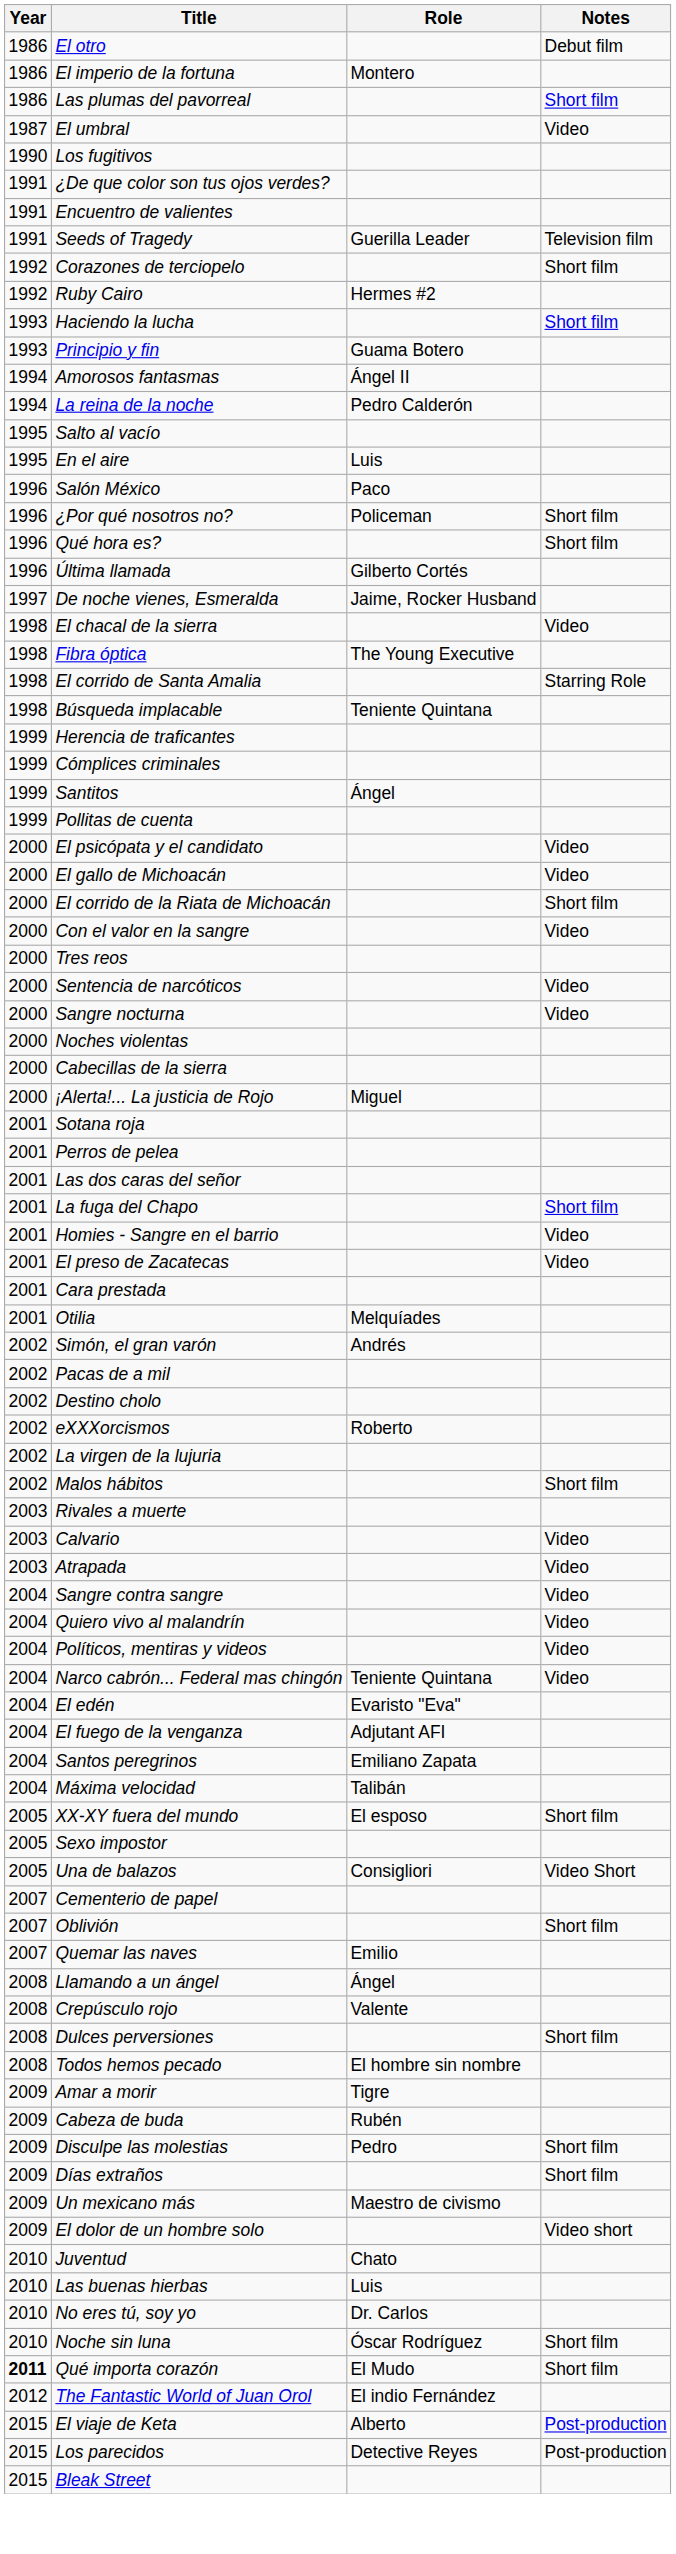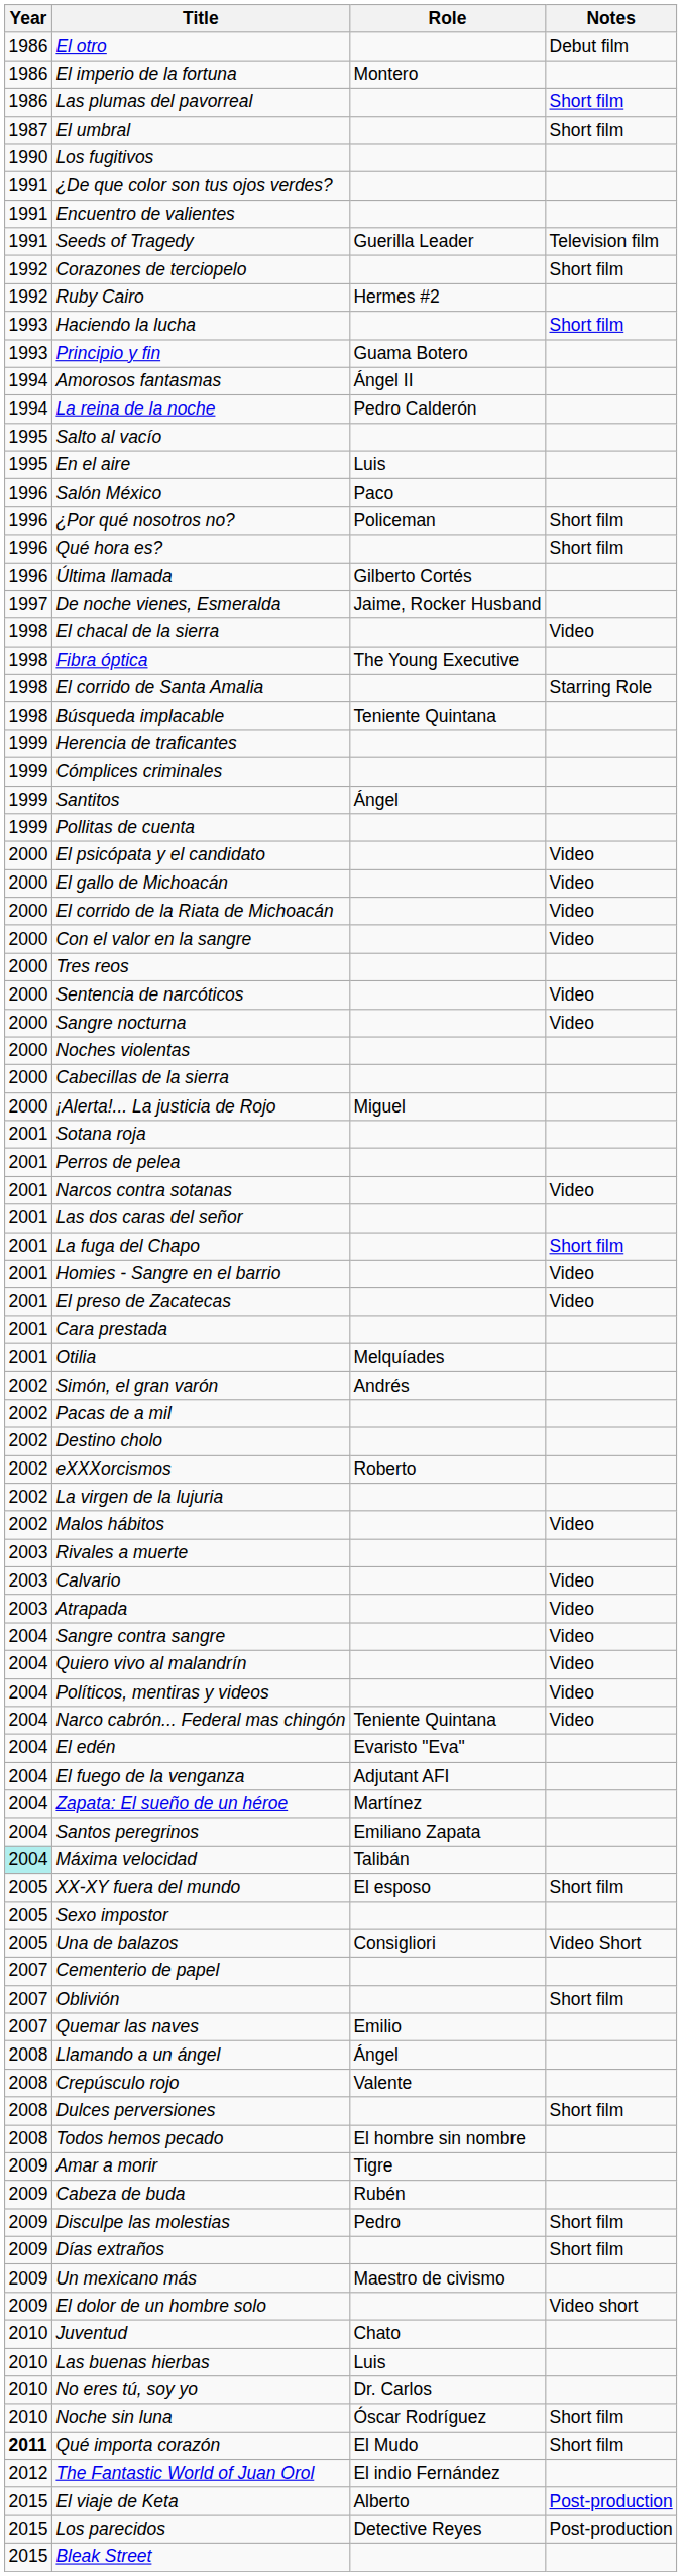 <table class="wikitable sortable">
 <tr>
 <th>Year</th>
 <th>Title</th>
 <th>Role</th>
 <th>Notes</th>
 </tr>
 <tr>
 <td>1986</td>
 <td><em><a href='#'>El otro</a></em></td>
 <td></td>
 <td>Debut film</td>
 </tr>
 <tr>
 <td>1986</td>
 <td><em>El imperio de la fortuna</em></td>
 <td>Montero</td>
 <td></td>
 </tr>
 <tr>
 <td>1986</td>
 <td><em>Las plumas del pavorreal</em></td>
 <td></td>
 <td><a href='#'>Short film</a></td>
 </tr>
 <tr>
 <td>1987</td>
 <td><em>El umbral</em></td>
 <td></td>
-<td>Video</td>
+<td>Short film</td>
 </tr>
 <tr>
 <td>1990</td>
 <td><em>Los fugitivos</em></td>
 <td></td>
 <td></td>
 </tr>
 <tr>
 <td>1991</td>
 <td><em>¿De que color son tus ojos verdes?</em></td>
 <td></td>
 <td></td>
 </tr>
 <tr>
 <td>1991</td>
 <td><em>Encuentro de valientes</em></td>
 <td></td>
 <td></td>
 </tr>
 <tr>
 <td>1991</td>
 <td><em>Seeds of Tragedy</em></td>
 <td>Guerilla Leader</td>
 <td>Television film</td>
 </tr>
 <tr>
 <td>1992</td>
 <td><em>Corazones de terciopelo</em></td>
 <td></td>
 <td>Short film</td>
 </tr>
 <tr>
 <td>1992</td>
 <td><em>Ruby Cairo</em></td>
 <td>Hermes #2</td>
 <td></td>
 </tr>
 <tr>
 <td>1993</td>
 <td><em>Haciendo la lucha</em></td>
 <td></td>
 <td><a href='#'>Short film</a></td>
 </tr>
 <tr>
 <td>1993</td>
 <td><em><a href='#'>Principio y fin</a></em></td>
 <td>Guama Botero</td>
 <td></td>
 </tr>
 <tr>
 <td>1994</td>
 <td><em>Amorosos fantasmas</em></td>
 <td>Ángel II</td>
 <td></td>
 </tr>
 <tr>
 <td>1994</td>
 <td><em><a href='#'>La reina de la noche</a></em></td>
 <td>Pedro Calderón</td>
 <td></td>
 </tr>
 <tr>
 <td>1995</td>
 <td><em>Salto al vacío</em></td>
 <td></td>
 <td></td>
 </tr>
 <tr>
 <td>1995</td>
 <td><em>En el aire</em></td>
 <td>Luis</td>
 <td></td>
 </tr>
 <tr>
 <td>1996</td>
 <td><em>Salón México</em></td>
 <td>Paco</td>
 <td></td>
 </tr>
 <tr>
 <td>1996</td>
 <td><em>¿Por qué nosotros no?</em></td>
 <td>Policeman</td>
 <td>Short film</td>
 </tr>
 <tr>
 <td>1996</td>
 <td><em>Qué hora es?</em></td>
 <td></td>
 <td>Short film</td>
 </tr>
 <tr>
 <td>1996</td>
 <td><em>Última llamada</em></td>
 <td>Gilberto Cortés</td>
 <td></td>
 </tr>
 <tr>
 <td>1997</td>
 <td><em>De noche vienes, Esmeralda</em></td>
 <td>Jaime, Rocker Husband</td>
 <td></td>
 </tr>
 <tr>
 <td>1998</td>
 <td><em>El chacal de la sierra</em></td>
 <td></td>
 <td>Video</td>
 </tr>
 <tr>
 <td>1998</td>
 <td><em><a href='#'>Fibra óptica</a> </em></td>
 <td>The Young Executive</td>
 <td></td>
 </tr>
 <tr>
 <td>1998</td>
 <td><em>El corrido de Santa Amalia </em></td>
 <td></td>
 <td>Starring Role</td>
 </tr>
 <tr>
 <td>1998</td>
 <td><em>Búsqueda implacable</em></td>
 <td>Teniente Quintana</td>
 <td></td>
 </tr>
 <tr>
 <td>1999</td>
 <td><em>Herencia de traficantes</em></td>
 <td></td>
 <td></td>
 </tr>
 <tr>
 <td>1999</td>
 <td><em>Cómplices criminales </em></td>
 <td></td>
 <td></td>
 </tr>
 <tr>
 <td>1999</td>
 <td><em>Santitos </em></td>
 <td>Ángel</td>
 <td></td>
 </tr>
 <tr>
 <td>1999</td>
 <td><em>Pollitas de cuenta </em></td>
 <td></td>
 <td></td>
 </tr>
 <tr>
 <td>2000</td>
 <td><em>El psicópata y el candidato </em></td>
 <td></td>
 <td>Video</td>
 </tr>
 <tr>
 <td>2000</td>
 <td><em>El gallo de Michoacán </em></td>
 <td></td>
 <td>Video</td>
 </tr>
 <tr>
 <td>2000</td>
 <td><em>El corrido de la Riata de Michoacán </em></td>
 <td></td>
-<td>Short film</td>
+<td>Video</td>
 </tr>
 <tr>
 <td>2000</td>
 <td><em>Con el valor en la sangre </em></td>
 <td></td>
 <td>Video</td>
 </tr>
 <tr>
 <td>2000</td>
 <td><em>Tres reos </em></td>
 <td></td>
 <td></td>
 </tr>
 <tr>
 <td>2000</td>
 <td><em>Sentencia de narcóticos </em></td>
 <td></td>
 <td>Video</td>
 </tr>
 <tr>
 <td>2000</td>
 <td><em>Sangre nocturna </em></td>
 <td></td>
 <td>Video</td>
 </tr>
 <tr>
 <td>2000</td>
 <td><em>Noches violentas</em></td>
 <td></td>
 <td></td>
 </tr>
 <tr>
 <td>2000</td>
 <td><em>Cabecillas de la sierra</em></td>
 <td></td>
 <td></td>
 </tr>
 <tr>
 <td>2000</td>
 <td><em>¡Alerta!... La justicia de Rojo</em></td>
 <td>Miguel</td>
 <td></td>
 </tr>
 <tr>
 <td>2001</td>
 <td><em>Sotana roja</em></td>
 <td></td>
 <td></td>
 </tr>
 <tr>
 <td>2001</td>
 <td><em>Perros de pelea</em></td>
 <td></td>
 <td></td>
+</tr>
+<tr>
+<td>2001</td>
+<td><em>Narcos contra sotanas</em></td>
+<td></td>
+<td>Video</td>
 </tr>
 <tr>
 <td>2001</td>
 <td><em>Las dos caras del señor</em></td>
 <td></td>
 <td></td>
 </tr>
 <tr>
 <td>2001</td>
 <td><em>La fuga del Chapo</em></td>
 <td></td>
 <td><a href='#'>Short film</a></td>
 </tr>
 <tr>
 <td>2001</td>
 <td><em>Homies - Sangre en el barrio</em></td>
 <td></td>
 <td>Video</td>
 </tr>
 <tr>
 <td>2001</td>
 <td><em>El preso de Zacatecas</em></td>
 <td></td>
 <td>Video</td>
 </tr>
 <tr>
 <td>2001</td>
 <td><em>Cara prestada</em></td>
 <td></td>
 <td></td>
 </tr>
 <tr>
 <td>2001</td>
 <td><em>Otilia</em></td>
 <td>Melquíades</td>
 <td></td>
 </tr>
 <tr>
 <td>2002</td>
 <td><em>Simón, el gran varón</em></td>
 <td>Andrés</td>
 <td></td>
 </tr>
 <tr>
 <td>2002</td>
 <td><em>Pacas de a mil</em></td>
 <td></td>
 <td></td>
 </tr>
 <tr>
 <td>2002</td>
 <td><em>Destino cholo</em></td>
 <td></td>
 <td></td>
 </tr>
 <tr>
 <td>2002</td>
 <td><em>eXXXorcismos</em></td>
 <td>Roberto</td>
 <td></td>
 </tr>
 <tr>
 <td>2002</td>
 <td><em>La virgen de la lujuria</em></td>
 <td></td>
 <td></td>
 </tr>
 <tr>
 <td>2002</td>
 <td><em>Malos hábitos</em></td>
 <td></td>
-<td>Short film</td>
+<td>Video</td>
 </tr>
 <tr>
 <td>2003</td>
 <td><em>Rivales a muerte</em></td>
 <td></td>
 <td></td>
 </tr>
 <tr>
 <td>2003</td>
 <td><em>Calvario</em></td>
 <td></td>
 <td>Video</td>
 </tr>
 <tr>
 <td>2003</td>
 <td><em>Atrapada</em></td>
 <td></td>
 <td>Video</td>
 </tr>
 <tr>
 <td>2004</td>
 <td><em>Sangre contra sangre</em></td>
 <td></td>
 <td>Video</td>
 </tr>
 <tr>
 <td>2004</td>
 <td><em>Quiero vivo al malandrín</em></td>
 <td></td>
 <td>Video</td>
 </tr>
 <tr>
 <td>2004</td>
 <td><em>Políticos, mentiras y videos</em></td>
 <td></td>
 <td>Video</td>
 </tr>
 <tr>
 <td>2004</td>
 <td><em>Narco cabrón... Federal mas chingón</em></td>
 <td>Teniente Quintana</td>
 <td>Video</td>
 </tr>
 <tr>
 <td>2004</td>
 <td><em>El edén</em></td>
 <td>Evaristo "Eva"</td>
 <td></td>
 </tr>
 <tr>
 <td>2004</td>
 <td><em>El fuego de la venganza</em></td>
 <td>Adjutant AFI</td>
 <td></td>
 </tr>
 <tr>
 <td>2004</td>
+<td><em><a href='#'>Zapata: El sueño de un héroe</a></em></td>
+<td>Martínez</td>
+<td></td>
+</tr>
+<tr>
+<td>2004</td>
 <td><em>Santos peregrinos</em></td>
 <td>Emiliano Zapata</td>
 <td></td>
 </tr>
 <tr>
-<td>2004</td>
+<td style="background: paleturquoise;">2004</td>
 <td><em>Máxima velocidad</em></td>
 <td>Talibán</td>
 <td></td>
 </tr>
 <tr>
 <td>2005</td>
 <td><em>XX-XY fuera del mundo</em></td>
 <td>El esposo</td>
 <td>Short film</td>
 </tr>
 <tr>
 <td>2005</td>
 <td><em>Sexo impostor</em></td>
 <td></td>
 <td></td>
 </tr>
 <tr>
 <td>2005</td>
 <td><em>Una de balazos</em></td>
 <td>Consigliori</td>
 <td>Video Short</td>
 </tr>
 <tr>
 <td>2007</td>
 <td><em>Cementerio de papel</em></td>
 <td></td>
 <td></td>
 </tr>
 <tr>
 <td>2007</td>
 <td><em>Oblivión</em></td>
 <td></td>
 <td>Short film</td>
 </tr>
 <tr>
 <td>2007</td>
 <td><em>Quemar las naves</em></td>
 <td>Emilio</td>
 <td></td>
 </tr>
 <tr>
 <td>2008</td>
 <td><em>Llamando a un ángel</em></td>
 <td>Ángel</td>
 <td></td>
 </tr>
 <tr>
 <td>2008</td>
 <td><em>Crepúsculo rojo</em></td>
 <td>Valente</td>
 <td></td>
 </tr>
 <tr>
 <td>2008</td>
 <td><em>Dulces perversiones</em></td>
 <td></td>
 <td>Short film</td>
 </tr>
 <tr>
 <td>2008</td>
 <td><em>Todos hemos pecado</em></td>
 <td>El hombre sin nombre</td>
 <td></td>
 </tr>
 <tr>
 <td>2009</td>
 <td><em>Amar a morir</em></td>
 <td>Tigre</td>
 <td></td>
 </tr>
 <tr>
 <td>2009</td>
 <td><em>Cabeza de buda</em></td>
 <td>Rubén</td>
 <td></td>
 </tr>
 <tr>
 <td>2009</td>
 <td><em>Disculpe las molestias</em></td>
 <td>Pedro</td>
 <td>Short film</td>
 </tr>
 <tr>
 <td>2009</td>
 <td><em>Días extraños</em></td>
 <td></td>
 <td>Short film</td>
 </tr>
 <tr>
 <td>2009</td>
 <td><em>Un mexicano más</em></td>
 <td>Maestro de civismo</td>
 <td></td>
 </tr>
 <tr>
 <td>2009</td>
 <td><em>El dolor de un hombre solo</em></td>
 <td></td>
 <td>Video short</td>
 </tr>
 <tr>
 <td>2010</td>
 <td><em>Juventud</em></td>
 <td>Chato</td>
 <td></td>
 </tr>
 <tr>
 <td>2010</td>
 <td><em>Las buenas hierbas</em></td>
 <td>Luis</td>
 <td></td>
 </tr>
 <tr>
 <td>2010</td>
 <td><em>No eres tú, soy yo</em></td>
 <td>Dr. Carlos</td>
 <td></td>
 </tr>
 <tr>
 <td>2010</td>
 <td><em>Noche sin luna</em></td>
 <td>Óscar Rodríguez</td>
 <td>Short film</td>
 </tr>
 <tr>
 <td><strong>2011</strong></td>
 <td><em>Qué importa corazón</em></td>
 <td>El Mudo</td>
 <td>Short film</td>
 </tr>
 <tr>
 <td>2012</td>
 <td><em><a href='#'>The Fantastic World of Juan Orol</a></em></td>
 <td>El indio Fernández</td>
 <td></td>
 </tr>
 <tr>
 <td>2015</td>
 <td><em>El viaje de Keta</em></td>
 <td>Alberto</td>
 <td><a href='#'>Post-production</a></td>
 </tr>
 <tr>
 <td>2015</td>
 <td><em>Los parecidos</em></td>
 <td>Detective Reyes</td>
 <td>Post-production</td>
 </tr>
 <tr>
 <td>2015</td>
 <td><em><a href='#'>Bleak Street</a></em></td>
 <td></td>
 <td></td>
 </tr>
 </table>
